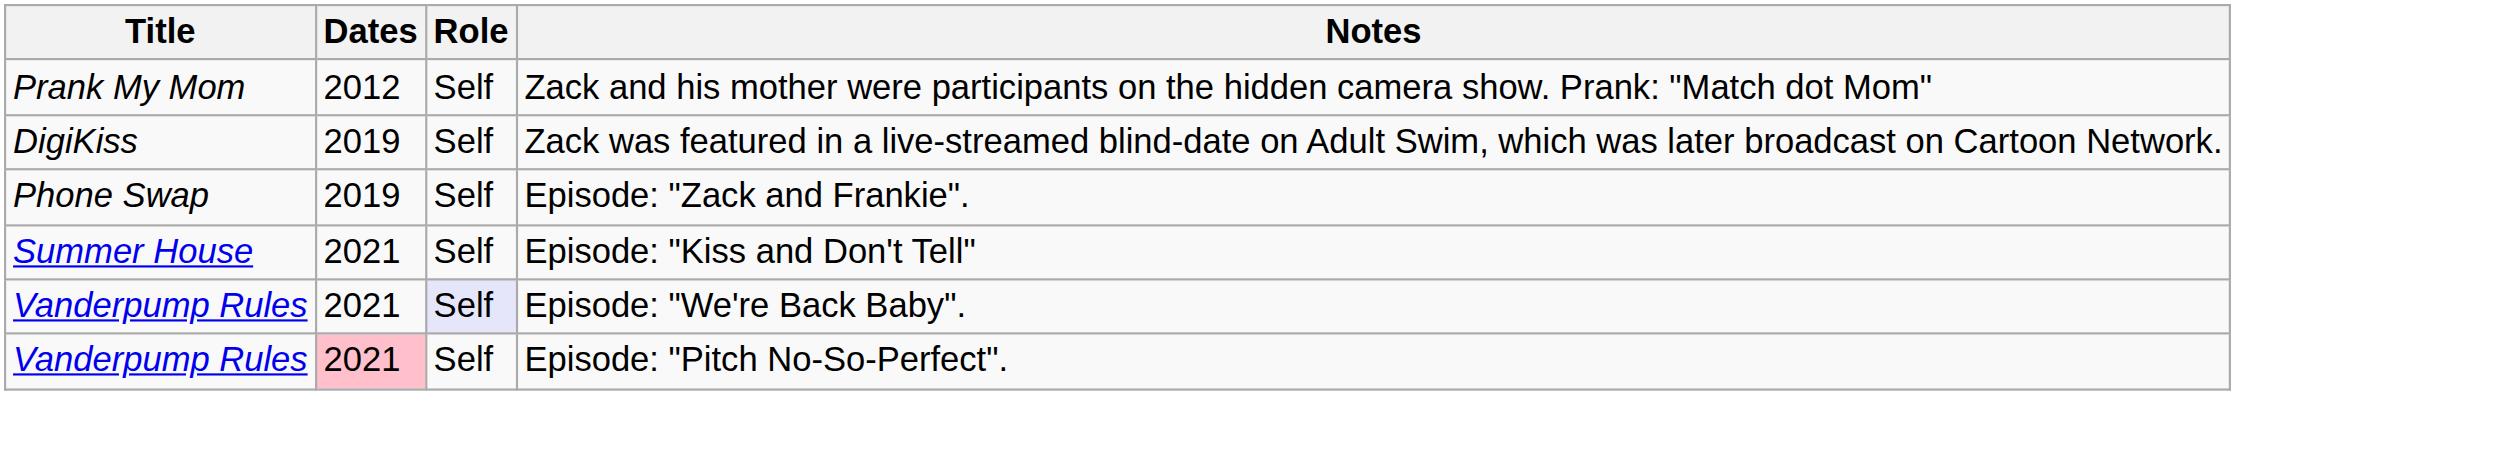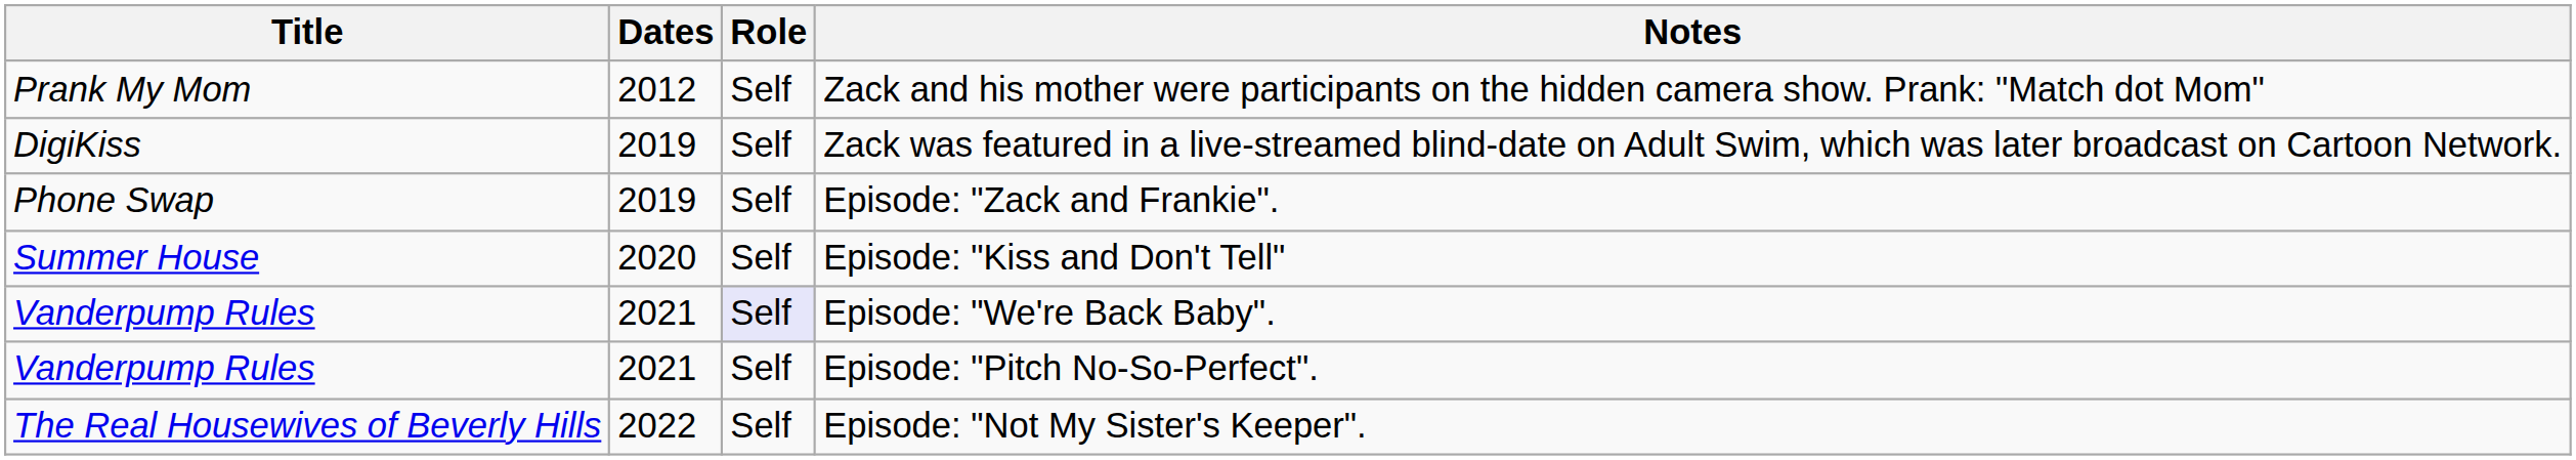 <table class="wikitable">
 <tr>
 <th>Title</th>
 <th>Dates</th>
 <th>Role</th>
 <th>Notes</th>
 </tr>
 <tr>
 <td><em>Prank My Mom</em></td>
 <td>2012</td>
 <td>Self</td>
 <td>Zack and his mother were participants on the hidden camera show. Prank: "Match dot Mom"</td>
 </tr>
 <tr>
 <td><em>DigiKiss</em></td>
 <td>2019</td>
 <td>Self</td>
 <td>Zack was featured in a live-streamed blind-date on Adult Swim, which was later broadcast on Cartoon Network.</td>
 </tr>
 <tr>
 <td><em>Phone Swap</em></td>
 <td>2019</td>
 <td>Self</td>
 <td>Episode: "Zack and Frankie".</td>
 </tr>
 <tr>
 <td><em><a href='#'>Summer House</a></em></td>
-<td>2021</td>
+<td>2020</td>
 <td>Self</td>
 <td>Episode: "Kiss and Don't Tell"</td>
 </tr>
 <tr>
 <td><em><a href='#'>Vanderpump Rules</a></em></td>
 <td>2021</td>
 <td style="background: lavender;">Self</td>
 <td>Episode: "We're Back Baby".</td>
 </tr>
 <tr>
 <td><em><a href='#'>Vanderpump Rules</a></em></td>
-<td style="background: pink;">2021</td>
+<td>2021</td>
 <td>Self</td>
 <td>Episode: "Pitch No-So-Perfect".</td>
 </tr>
+<tr>
+<td><em><a href='#'>The Real Housewives of Beverly Hills</a></em></td>
+<td>2022</td>
+<td>Self</td>
+<td>Episode: "Not My Sister's Keeper".</td>
+</tr>
 </table>
